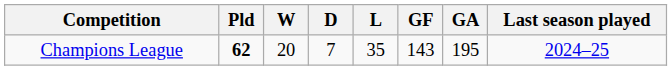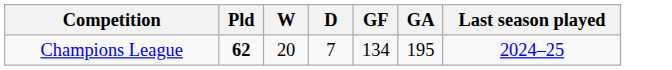 <table class="wikitable" style="font-size:95%; text-align: center;">
 <tr>
 <th width="170">Competition</th>
 <th width="30">Pld</th>
 <th width="30">W</th>
 <th width="30">D</th>
-<th width="30">L</th>
 <th width="30">GF</th>
 <th width="30">GA</th>
 <th width="140">Last season played</th>
 </tr>
 <tr>
 <td><a href='#'>Champions League</a></td>
 <td><strong>62</strong></td>
 <td>20</td>
 <td>7</td>
-<td>35</td>
-<td>143</td>
+<td>134</td>
 <td>195</td>
 <td><a href='#'>2024–25</a></td>
 </tr>
 </table>
